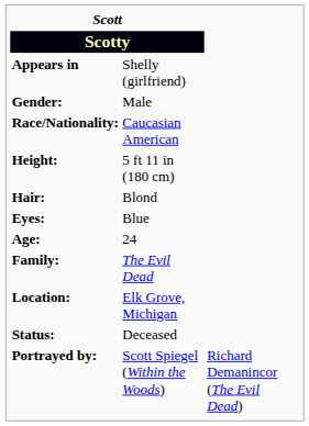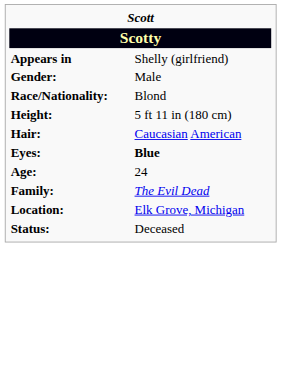 <table class="infobox" style="width: 21em; font-size: 90%; text-align: left">
 <tr>
 <th colspan="2" style="text-align:center;"><em>Scott</em></th>
 </tr>
 <tr>
 <th colspan="2" style="text-align:center; font-size: larger; background-color: #001; color: #ffa;">Scotty</th>
 </tr>
 <tr>
 <th>Appears in</th>
 <td>Shelly (girlfriend)</td>
 </tr>
 <tr>
 <th>Gender:</th>
 <td>Male</td>
 </tr>
 <tr>
 <th>Race/Nationality:</th>
-<td><a href='#'>Caucasian</a> <a href='#'>American</a></td>
+<td>Blond</td>
 </tr>
 <tr>
 <th>Height:</th>
 <td>5 ft 11 in (180 cm)</td>
 </tr>
 <tr>
 <th>Hair:</th>
-<td>Blond</td>
+<td><a href='#'>Caucasian</a> <a href='#'>American</a></td>
 </tr>
 <tr>
 <th>Eyes:</th>
-<td>Blue</td>
+<td><strong>Blue</strong></td>
 </tr>
 <tr>
 <th>Age:</th>
 <td>24</td>
 </tr>
 <tr>
 <th>Family:</th>
 <td><em><a href='#'>The Evil Dead</a></em></td>
 </tr>
 <tr>
 <th>Location:</th>
 <td><a href='#'>Elk Grove, Michigan</a></td>
 </tr>
 <tr>
 <th>Status:</th>
 <td>Deceased</td>
 </tr>
-<tr>
-<th>Portrayed by:</th>
-<td><a href='#'>Scott Spiegel</a> (<em><a href='#'>Within the Woods</a></em>)</td>
-<td><a href='#'>Richard Demanincor</a> (<em><a href='#'>The Evil Dead</a></em>)</td>
-</tr>
 </table>
